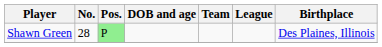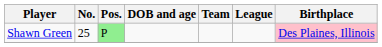 <table class="wikitable sortable">
 <tr>
 <th>Player</th>
 <th>No.</th>
 <th>Pos.</th>
 <th>DOB and age</th>
 <th>Team</th>
 <th>League</th>
 <th>Birthplace</th>
 </tr>
 <tr>
 <td><a href='#'>Shawn Green</a></td>
-<td>28</td>
+<td>25</td>
 <td style="background: lightgreen;">P</td>
 <td></td>
 <td></td>
 <td></td>
-<td><a href='#'>Des Plaines, Illinois</a></td>
+<td style="background: pink;"><a href='#'>Des Plaines, Illinois</a></td>
 </tr>
 <tr>
 </tr>
 </table>
